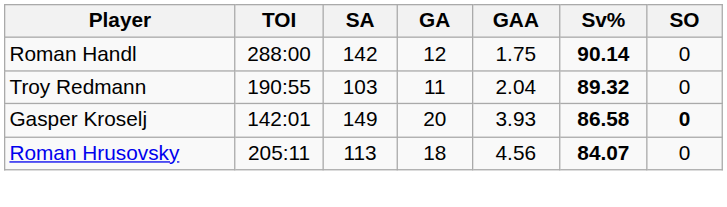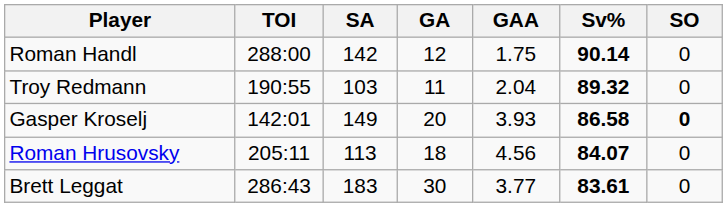 <table class="wikitable sortable" style="text-align:center;">
 <tr>
 <th style="width:170px;">Player</th>
 <th style="width:60px;">TOI</th>
 <th style="width:50px;">SA</th>
 <th style="width:50px;">GA</th>
 <th style="width:60px;">GAA</th>
 <th style="width:60px;">Sv%</th>
 <th style="width:50px;">SO</th>
 </tr>
 <tr>
 <td style="text-align:left;"> Roman Handl</td>
 <td>288:00</td>
 <td>142</td>
 <td>12</td>
 <td>1.75</td>
 <td><strong>90.14</strong></td>
 <td>0</td>
 </tr>
 <tr>
 <td style="text-align:left;"> Troy Redmann</td>
 <td>190:55</td>
 <td>103</td>
 <td>11</td>
 <td>2.04</td>
 <td><strong>89.32</strong></td>
 <td>0</td>
 </tr>
 <tr>
 <td style="text-align:left;"> Gasper Kroselj</td>
 <td>142:01</td>
 <td>149</td>
 <td>20</td>
 <td>3.93</td>
 <td><strong>86.58</strong></td>
 <td><strong>0</strong></td>
 </tr>
 <tr>
 <td style="text-align:left;"> <a href='#'>Roman Hrusovsky</a></td>
 <td>205:11</td>
 <td>113</td>
 <td>18</td>
 <td>4.56</td>
 <td><strong>84.07</strong></td>
 <td>0</td>
 </tr>
+<tr>
+<td style="text-align:left;"> Brett Leggat</td>
+<td>286:43</td>
+<td>183</td>
+<td>30</td>
+<td>3.77</td>
+<td><strong>83.61</strong></td>
+<td>0</td>
+</tr>
 </table>
